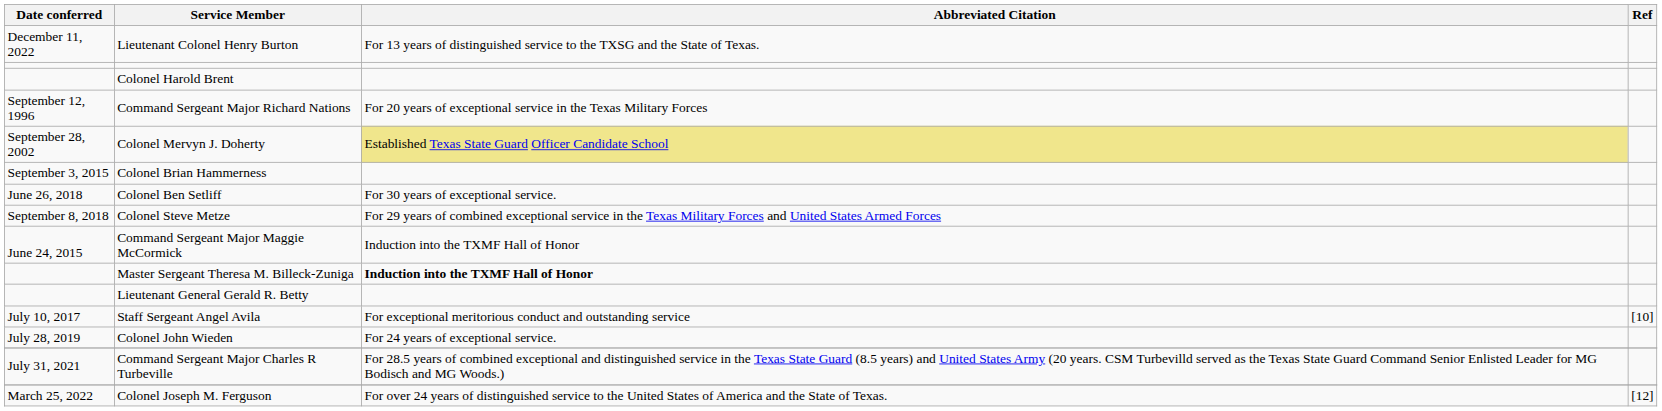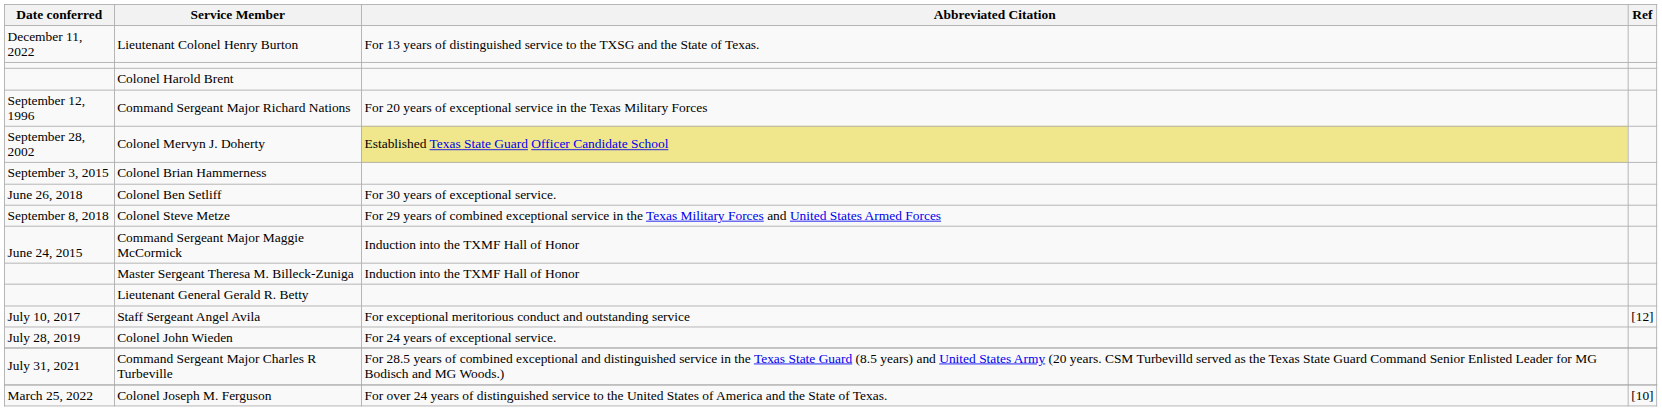 <table class="wikitable">
 <tr>
 <th>Date conferred</th>
 <th>Service Member</th>
 <th>Abbreviated Citation</th>
 <th>Ref</th>
 </tr>
 <tr>
 <td>December 11, 2022</td>
 <td>Lieutenant Colonel Henry Burton</td>
 <td>For 13 years of distinguished service to the TXSG and the State of Texas.</td>
 <td></td>
 </tr>
 <tr>
 <td></td>
 <td></td>
 <td></td>
 <td></td>
 </tr>
 <tr>
 <td></td>
 <td>Colonel Harold Brent</td>
 <td></td>
 <td></td>
 </tr>
 <tr>
 <td>September 12, 1996</td>
 <td>Command Sergeant Major Richard Nations</td>
 <td>For 20 years of exceptional service in the Texas Military Forces</td>
 <td></td>
 </tr>
 <tr>
 <td>September 28, 2002</td>
 <td>Colonel Mervyn J. Doherty</td>
 <td style="background: khaki;">Established <a href='#'>Texas State Guard</a> <a href='#'>Officer Candidate School</a></td>
 <td></td>
 </tr>
 <tr>
 <td>September 3, 2015</td>
 <td>Colonel Brian Hammerness</td>
 <td></td>
 <td></td>
 </tr>
 <tr>
 <td>June 26, 2018</td>
 <td>Colonel Ben Setliff</td>
 <td>For 30 years of exceptional service.</td>
 <td></td>
 </tr>
 <tr>
 <td>September 8, 2018</td>
 <td>Colonel Steve Metze</td>
 <td>For 29 years of combined exceptional service in the <a href='#'>Texas Military Forces</a> and <a href='#'>United States Armed Forces</a></td>
 <td></td>
 </tr>
 <tr>
 <td><br>June 24, 2015</td>
 <td>Command Sergeant Major Maggie McCormick</td>
 <td>Induction into the TXMF Hall of Honor</td>
 <td></td>
 </tr>
 <tr>
 <td></td>
 <td>Master Sergeant Theresa M. Billeck-Zuniga</td>
-<td><strong>Induction into the TXMF Hall of Honor</strong></td>
+<td>Induction into the TXMF Hall of Honor</td>
 <td></td>
 </tr>
 <tr>
 <td></td>
 <td>Lieutenant General Gerald R. Betty</td>
 <td></td>
 <td></td>
 </tr>
 <tr>
 <td>July 10, 2017</td>
 <td>Staff Sergeant Angel Avila</td>
 <td>For exceptional meritorious conduct and outstanding service</td>
-<td>[10]</td>
+<td>[12]</td>
 </tr>
 <tr>
 <td>July 28, 2019</td>
 <td>Colonel John Wieden</td>
 <td>For 24 years of exceptional service.</td>
 <td></td>
 </tr>
 <tr>
 </tr>
 <tr>
 <td>July 31, 2021</td>
 <td>Command Sergeant Major Charles R Turbeville</td>
 <td>For 28.5 years of combined exceptional and distinguished service in the <a href='#'>Texas State Guard</a> (8.5 years) and <a href='#'>United States Army</a> (20 years. CSM Turbevilld served as the Texas State Guard Command Senior Enlisted Leader for MG Bodisch and MG Woods.)</td>
 <td></td>
 </tr>
 <tr>
 </tr>
 <tr>
 <td>March 25, 2022</td>
 <td>Colonel Joseph M. Ferguson</td>
 <td>For over 24 years of distinguished service to the United States of America and the State of Texas.</td>
-<td>[12]</td>
+<td>[10]</td>
 </tr>
 </table>
